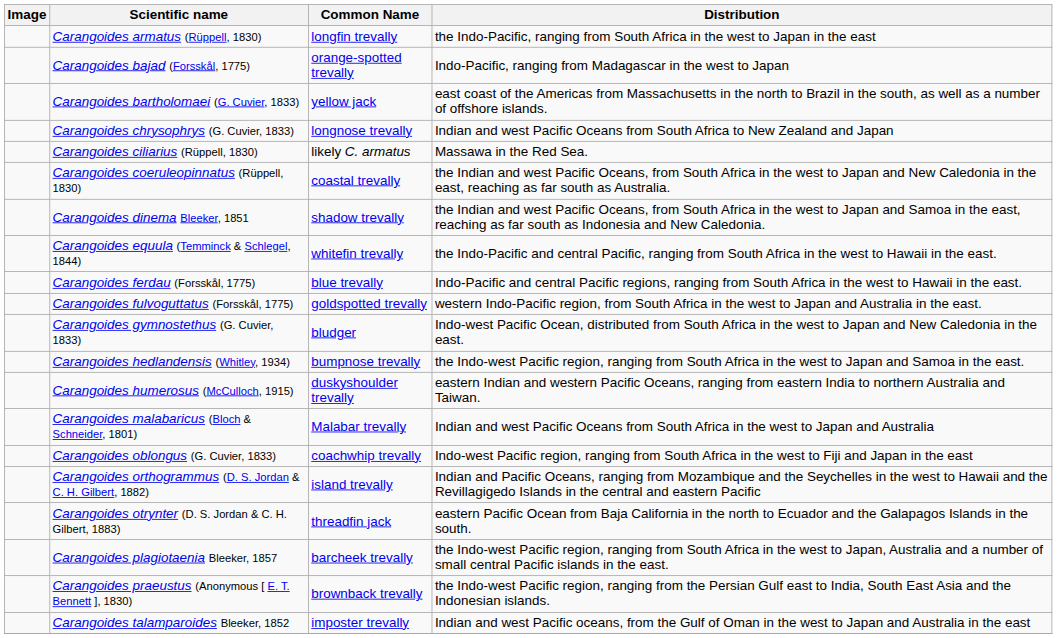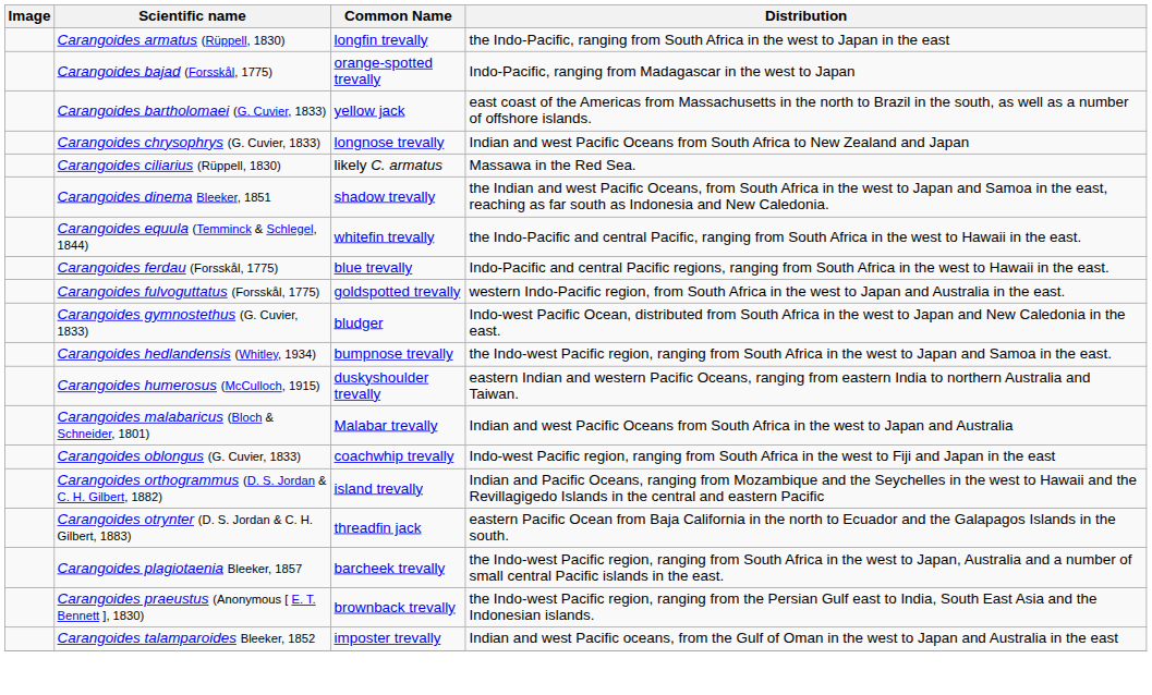 <table class="wikitable">
 <tr>
 <th>Image</th>
 <th>Scientific name</th>
 <th>Common Name</th>
 <th>Distribution</th>
 </tr>
 <tr>
 <td></td>
 <td><em><a href='#'>Carangoides armatus</a></em> <small>(<a href='#'>Rüppell</a>, 1830)</small></td>
 <td><a href='#'>longfin trevally</a></td>
 <td>the Indo-Pacific, ranging from South Africa in the west to Japan in the east</td>
 </tr>
 <tr>
 <td></td>
 <td><em><a href='#'>Carangoides bajad</a></em> <small>(<a href='#'>Forsskål</a>, 1775)</small></td>
 <td><a href='#'>orange-spotted trevally</a></td>
 <td>Indo-Pacific, ranging from Madagascar in the west to Japan</td>
 </tr>
 <tr>
 <td></td>
 <td><em><a href='#'>Carangoides bartholomaei</a></em> <small>(<a href='#'>G. Cuvier</a>, 1833)</small></td>
 <td><a href='#'>yellow jack</a></td>
 <td>east coast of the Americas from Massachusetts in the north to Brazil in the south, as well as a number of offshore islands.</td>
 </tr>
 <tr>
 <td></td>
 <td><em><a href='#'>Carangoides chrysophrys</a></em> <small>(G. Cuvier, 1833)</small></td>
 <td><a href='#'>longnose trevally</a></td>
 <td>Indian and west Pacific Oceans from South Africa to New Zealand and Japan</td>
 </tr>
 <tr>
 <td></td>
 <td><em><a href='#'>Carangoides ciliarius</a></em> <small>(Rüppell, 1830)</small></td>
 <td>likely <em>C. armatus</em></td>
 <td>Massawa in the Red Sea.</td>
-</tr>
-<tr>
-<td></td>
-<td><em><a href='#'>Carangoides coeruleopinnatus</a></em> <small>(Rüppell, 1830)</small></td>
-<td><a href='#'>coastal trevally</a></td>
-<td>the Indian and west Pacific Oceans, from South Africa in the west to Japan and New Caledonia in the east, reaching as far south as Australia.</td>
 </tr>
 <tr>
 <td></td>
 <td><em><a href='#'>Carangoides dinema</a></em> <small><a href='#'>Bleeker</a>, 1851</small></td>
 <td><a href='#'>shadow trevally</a></td>
 <td>the Indian and west Pacific Oceans, from South Africa in the west to Japan and Samoa in the east, reaching as far south as Indonesia and New Caledonia.</td>
 </tr>
 <tr>
 <td></td>
 <td><em><a href='#'>Carangoides equula</a></em> <small>(<a href='#'>Temminck</a> & <a href='#'>Schlegel</a>, 1844)</small></td>
 <td><a href='#'>whitefin trevally</a></td>
 <td>the Indo-Pacific and central Pacific, ranging from South Africa in the west to Hawaii in the east.</td>
 </tr>
 <tr>
 <td></td>
 <td><em><a href='#'>Carangoides ferdau</a></em> <small>(Forsskål, 1775)</small></td>
 <td><a href='#'>blue trevally</a></td>
 <td>Indo-Pacific and central Pacific regions, ranging from South Africa in the west to Hawaii in the east.</td>
 </tr>
 <tr>
 <td></td>
 <td><em><a href='#'>Carangoides fulvoguttatus</a></em> <small>(Forsskål, 1775)</small></td>
 <td><a href='#'>goldspotted trevally</a></td>
 <td>western Indo-Pacific region, from South Africa in the west to Japan and Australia in the east.</td>
 </tr>
 <tr>
 <td></td>
 <td><em><a href='#'>Carangoides gymnostethus</a></em> <small>(G. Cuvier, 1833)</small></td>
 <td><a href='#'>bludger</a></td>
 <td>Indo-west Pacific Ocean, distributed from South Africa in the west to Japan and New Caledonia in the east.</td>
 </tr>
 <tr>
 <td></td>
 <td><em><a href='#'>Carangoides hedlandensis</a></em> <small>(<a href='#'>Whitley</a>, 1934)</small></td>
 <td><a href='#'>bumpnose trevally</a></td>
 <td>the Indo-west Pacific region, ranging from South Africa in the west to Japan and Samoa in the east.</td>
 </tr>
 <tr>
 <td></td>
 <td><em><a href='#'>Carangoides humerosus</a></em> <small>(<a href='#'>McCulloch</a>, 1915)</small></td>
 <td><a href='#'>duskyshoulder trevally</a></td>
 <td>eastern Indian and western Pacific Oceans, ranging from eastern India to northern Australia and Taiwan.</td>
 </tr>
 <tr>
 <td></td>
 <td><em><a href='#'>Carangoides malabaricus</a></em> <small>(<a href='#'>Bloch</a> & <a href='#'>Schneider</a>, 1801)</small></td>
 <td><a href='#'>Malabar trevally</a></td>
 <td>Indian and west Pacific Oceans from South Africa in the west to Japan and Australia</td>
 </tr>
 <tr>
 <td></td>
 <td><em><a href='#'>Carangoides oblongus</a></em> <small>(G. Cuvier, 1833)</small></td>
 <td><a href='#'>coachwhip trevally</a></td>
 <td>Indo-west Pacific region, ranging from South Africa in the west to Fiji and Japan in the east</td>
 </tr>
 <tr>
 <td></td>
 <td><em><a href='#'>Carangoides orthogrammus</a></em> <small>(<a href='#'>D. S. Jordan</a> & <a href='#'>C. H. Gilbert</a>, 1882)</small></td>
 <td><a href='#'>island trevally</a></td>
 <td>Indian and Pacific Oceans, ranging from Mozambique and the Seychelles in the west to Hawaii and the Revillagigedo Islands in the central and eastern Pacific</td>
 </tr>
 <tr>
 <td></td>
 <td><em><a href='#'>Carangoides otrynter</a></em> <small>(D. S. Jordan & C. H. Gilbert, 1883)</small></td>
 <td><a href='#'>threadfin jack</a></td>
 <td>eastern Pacific Ocean from Baja California in the north to Ecuador and the Galapagos Islands in the south.</td>
 </tr>
 <tr>
 <td></td>
 <td><em><a href='#'>Carangoides plagiotaenia</a></em> <small>Bleeker, 1857</small></td>
 <td><a href='#'>barcheek trevally</a></td>
 <td>the Indo-west Pacific region, ranging from South Africa in the west to Japan, Australia and a number of small central Pacific islands in the east.</td>
 </tr>
 <tr>
 <td></td>
 <td><em><a href='#'>Carangoides praeustus</a></em> <small>(Anonymous [ <a href='#'>E. T. Bennett</a> ], 1830)</small></td>
 <td><a href='#'>brownback trevally</a></td>
 <td>the Indo-west Pacific region, ranging from the Persian Gulf east to India, South East Asia and the Indonesian islands.</td>
 </tr>
 <tr>
 <td></td>
 <td><em><a href='#'>Carangoides talamparoides</a></em> <small>Bleeker, 1852</small></td>
 <td><a href='#'>imposter trevally</a></td>
 <td>Indian and west Pacific oceans, from the Gulf of Oman in the west to Japan and Australia in the east</td>
 </tr>
 <tr>
 </tr>
 </table>
